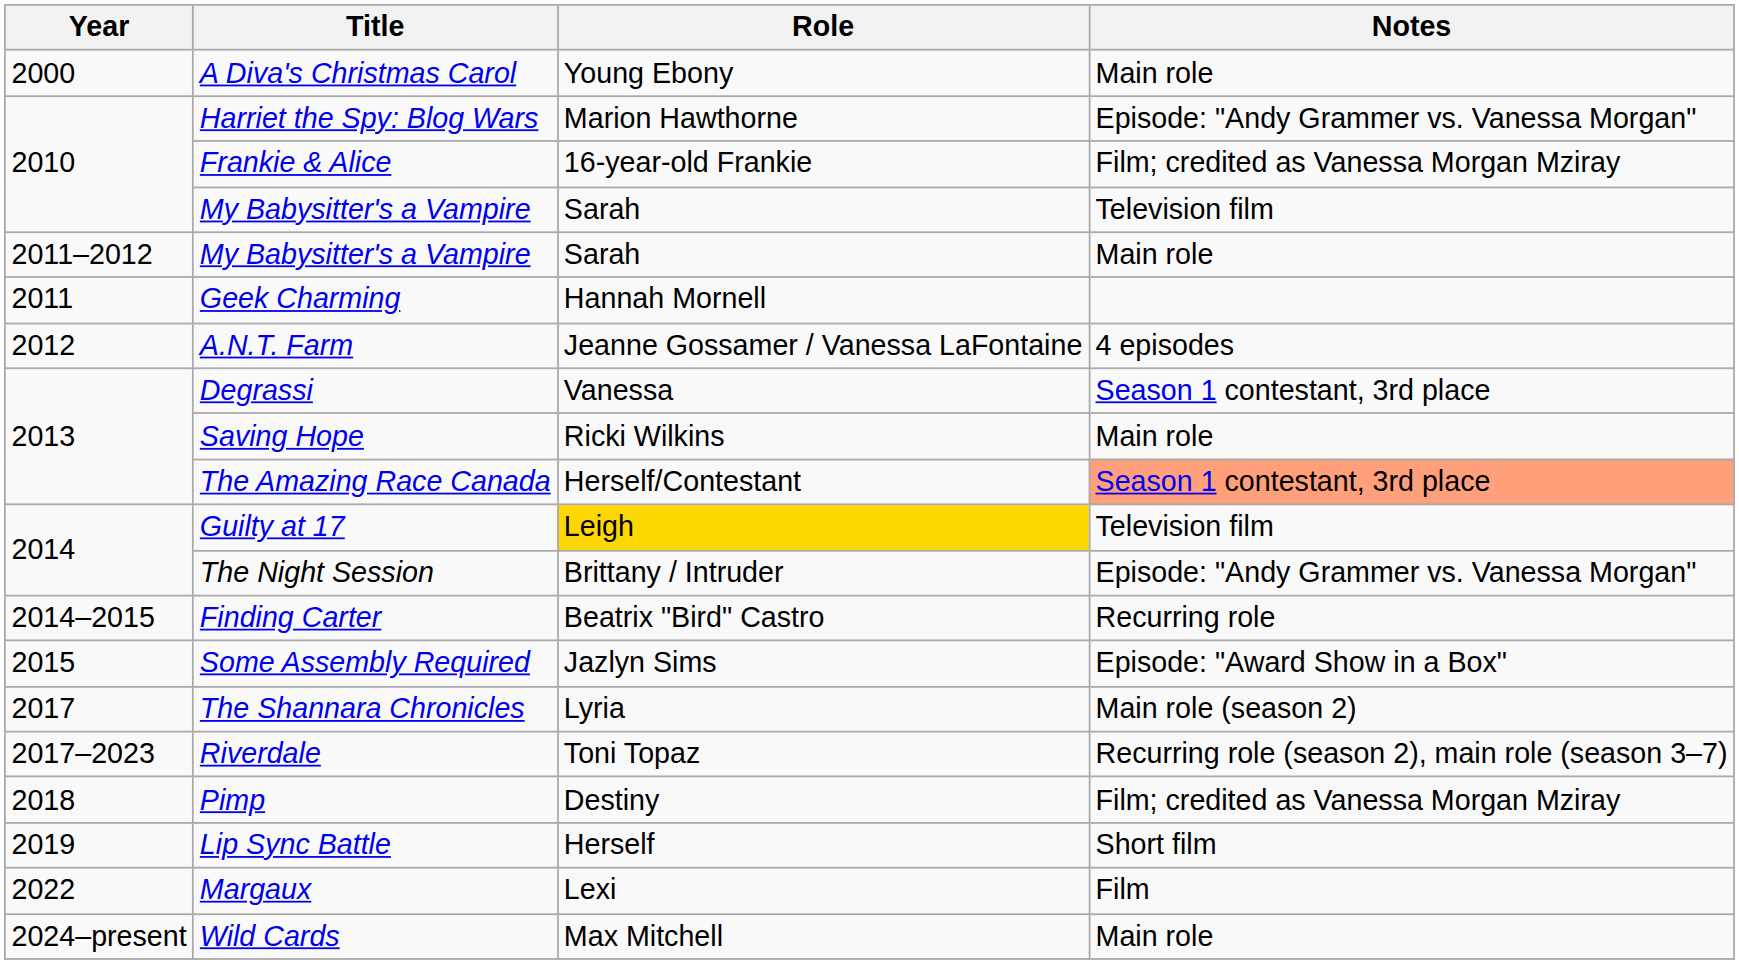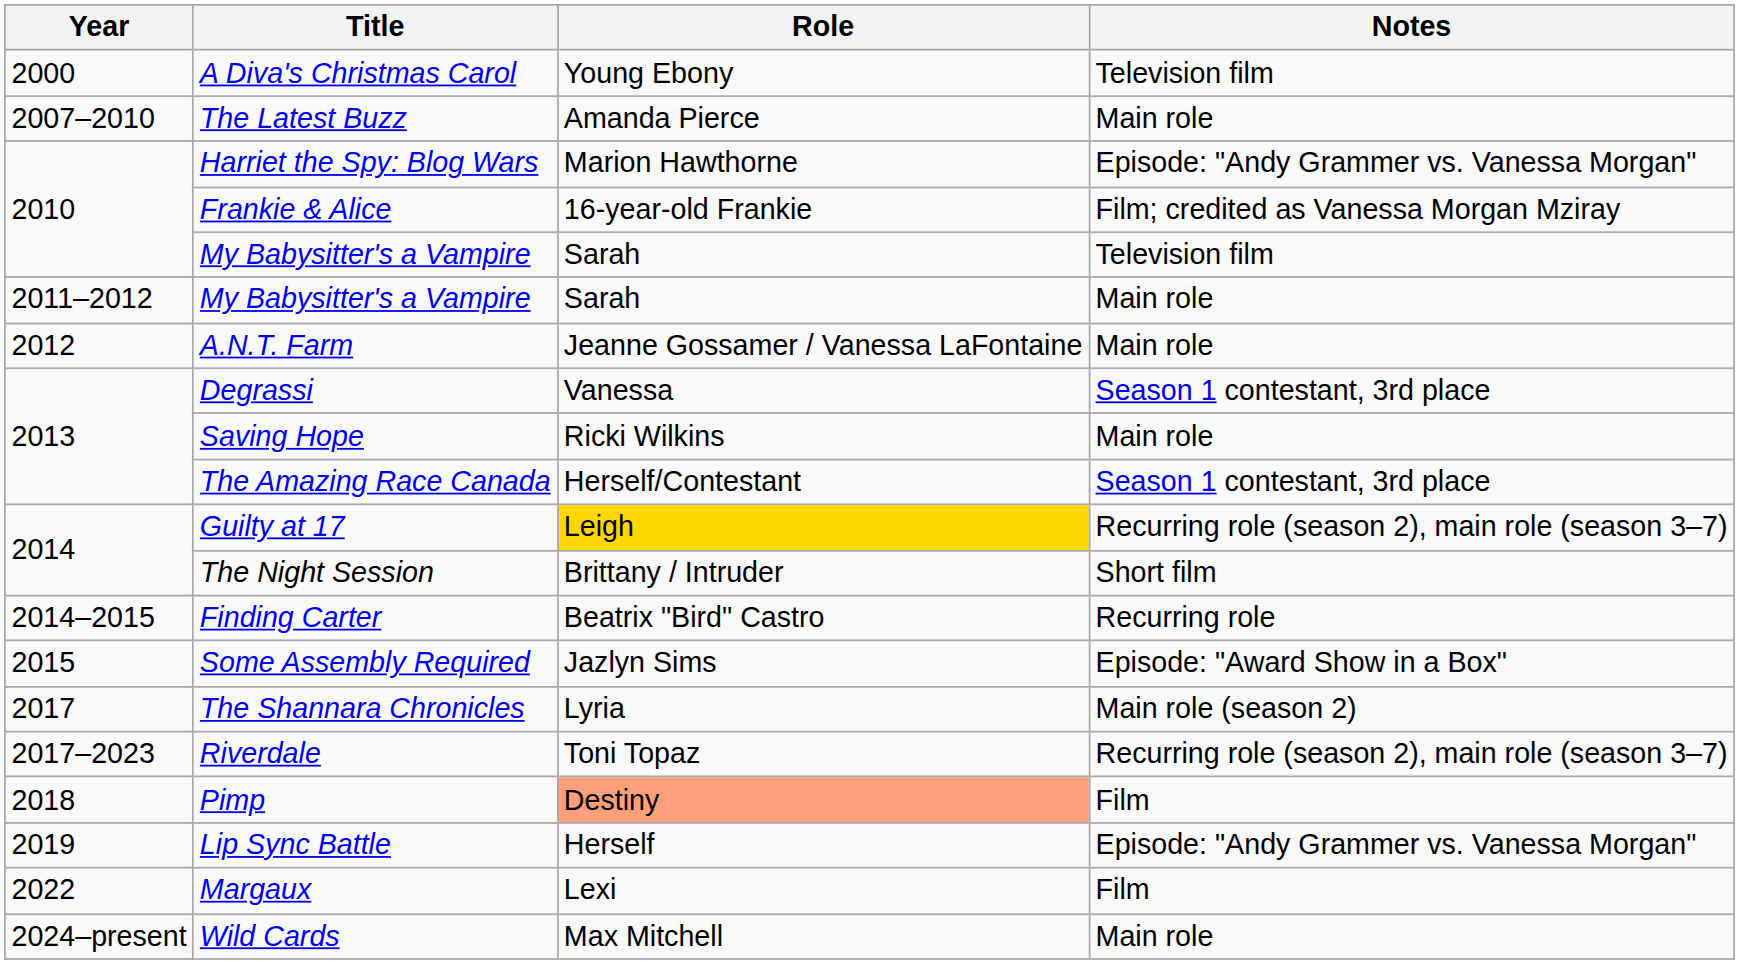 <table class="wikitable sortable">
 <tr>
 <th>Year</th>
 <th>Title</th>
 <th>Role</th>
 <th class="unsortable">Notes</th>
 </tr>
 <tr>
 <td>2000</td>
 <td data-sort-value="Diva's Christmas Carol, A"><em><a href='#'>A Diva's Christmas Carol</a></em></td>
 <td>Young Ebony</td>
+<td>Television film</td>
+</tr>
+<tr>
+<td>2007–2010</td>
+<td data-sort-value="Latest Buzz, The"><em><a href='#'>The Latest Buzz</a></em></td>
+<td>Amanda Pierce</td>
 <td>Main role</td>
 </tr>
 <tr>
 <td rowspan="3">2010</td>
 <td><em><a href='#'>Harriet the Spy: Blog Wars</a></em></td>
 <td>Marion Hawthorne</td>
 <td>Episode: "Andy Grammer vs. Vanessa Morgan"</td>
 </tr>
 <tr>
 <td><em><a href='#'>Frankie & Alice</a></em></td>
 <td>16-year-old Frankie</td>
 <td>Film; credited as Vanessa Morgan Mziray</td>
 </tr>
 <tr>
 <td><em><a href='#'>My Babysitter's a Vampire</a></em></td>
 <td>Sarah</td>
 <td>Television film</td>
 </tr>
 <tr>
 <td>2011–2012</td>
 <td><em><a href='#'>My Babysitter's a Vampire</a></em></td>
 <td>Sarah</td>
 <td>Main role</td>
 </tr>
 <tr>
-<td>2011</td>
-<td><em><a href='#'>Geek Charming</a></em></td>
-<td>Hannah Mornell</td>
-<td></td>
-</tr>
-<tr>
 <td>2012</td>
 <td><em><a href='#'>A.N.T. Farm</a></em></td>
 <td>Jeanne Gossamer / Vanessa LaFontaine</td>
-<td>4 episodes</td>
+<td>Main role</td>
 </tr>
 <tr>
 <td rowspan="3">2013</td>
 <td><em><a href='#'>Degrassi</a></em></td>
 <td>Vanessa</td>
 <td><a href='#'>Season 1</a> contestant, 3rd place</td>
 </tr>
 <tr>
 <td><em><a href='#'>Saving Hope</a></em></td>
 <td>Ricki Wilkins</td>
 <td>Main role</td>
 </tr>
 <tr>
 <td data-sort-value="Amazing Race Canada, The"><em><a href='#'>The Amazing Race Canada</a></em></td>
 <td>Herself/Contestant</td>
-<td style="background: lightsalmon;"><a href='#'>Season 1</a> contestant, 3rd place</td>
+<td><a href='#'>Season 1</a> contestant, 3rd place</td>
 </tr>
 <tr>
 <td rowspan="2">2014</td>
 <td><em><a href='#'>Guilty at 17</a></em></td>
 <td style="background: gold;">Leigh</td>
-<td>Television film</td>
+<td>Recurring role (season 2), main role (season 3–7)</td>
 </tr>
 <tr>
 <td data-sort-value="Night Session, The"><em>The Night Session</em></td>
 <td>Brittany / Intruder</td>
-<td>Episode: "Andy Grammer vs. Vanessa Morgan"</td>
+<td>Short film</td>
 </tr>
 <tr>
 <td>2014–2015</td>
 <td><em><a href='#'>Finding Carter</a></em></td>
 <td>Beatrix "Bird" Castro</td>
 <td>Recurring role</td>
 </tr>
 <tr>
 <td>2015</td>
 <td><em><a href='#'>Some Assembly Required</a></em></td>
 <td>Jazlyn Sims</td>
 <td>Episode: "Award Show in a Box"</td>
 </tr>
 <tr>
 <td>2017</td>
 <td data-sort-value="Shannara Chronicles, The"><em><a href='#'>The Shannara Chronicles</a></em></td>
 <td>Lyria</td>
 <td>Main role (season 2)</td>
 </tr>
 <tr>
 <td>2017–2023</td>
 <td><em><a href='#'>Riverdale</a></em></td>
 <td>Toni Topaz</td>
 <td>Recurring role (season 2), main role (season 3–7)</td>
 </tr>
 <tr>
 <td>2018</td>
 <td><em><a href='#'>Pimp</a></em></td>
-<td>Destiny</td>
-<td>Film; credited as Vanessa Morgan Mziray</td>
+<td style="background: lightsalmon;">Destiny</td>
+<td>Film</td>
 </tr>
 <tr>
 <td>2019</td>
 <td><em><a href='#'>Lip Sync Battle</a></em></td>
 <td>Herself</td>
-<td>Short film</td>
+<td>Episode: "Andy Grammer vs. Vanessa Morgan"</td>
 </tr>
 <tr>
 <td>2022</td>
 <td><em><a href='#'>Margaux</a></em></td>
 <td>Lexi</td>
 <td>Film</td>
 </tr>
 <tr>
 <td>2024–present</td>
 <td><em><a href='#'>Wild Cards</a></em></td>
 <td>Max Mitchell</td>
 <td>Main role</td>
 </tr>
 </table>
